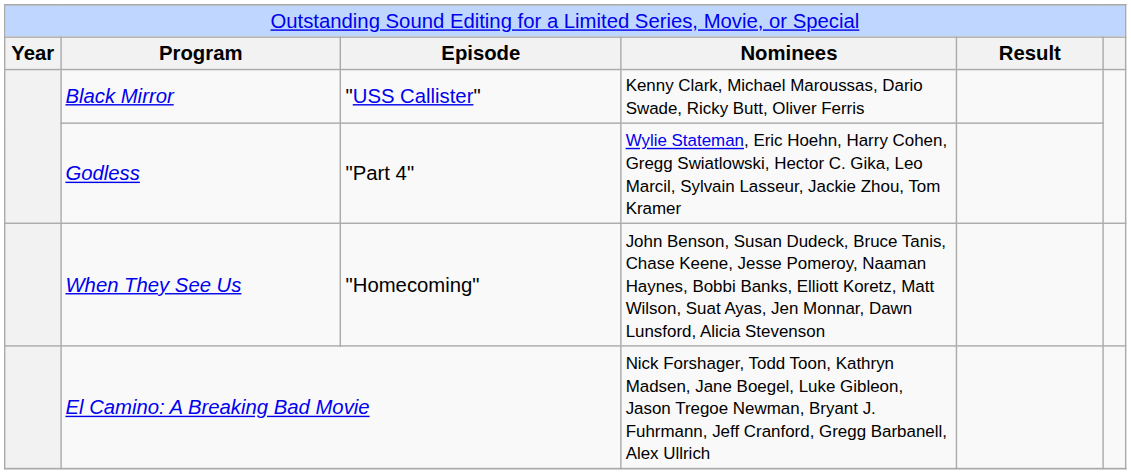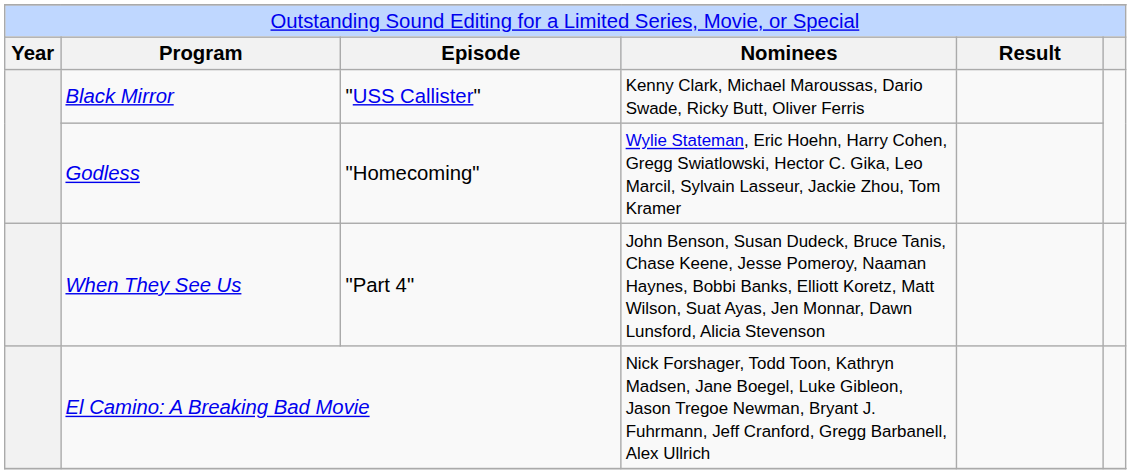 <table class="wikitable plainrowheaders" style="font-size: 90%" width=90%>
 <tr>
 </tr>
 <tr ---- bgcolor="#bfd7ff">
 <td colspan=6 align=center><a href='#'>Outstanding Sound Editing for a Limited Series, Movie, or Special</a></td>
 </tr>
 <tr ---- bgcolor="#ebf5ff">
 <th width="5%">Year</th>
 <th width="25%">Program</th>
 <th width="25%">Episode</th>
 <th width="30%">Nominees</th>
 <th width="13%">Result</th>
 <th width="5%"></th>
 </tr>
 <tr>
 <th scope=row rowspan="2"></th>
 <td><em><a href='#'>Black Mirror</a></em></td>
 <td>"<a href='#'>USS Callister</a>"</td>
 <td><small>Kenny Clark, Michael Maroussas, Dario Swade, Ricky Butt, Oliver Ferris</small></td>
 <td></td>
 <td rowspan="2"></td>
 </tr>
 <tr>
 <td><em><a href='#'>Godless</a></em></td>
-<td>"Part 4"</td>
+<td>"Homecoming"</td>
 <td><small><a href='#'>Wylie Stateman</a>, Eric Hoehn, Harry Cohen, Gregg Swiatlowski, Hector C. Gika, Leo Marcil, Sylvain Lasseur, Jackie Zhou, Tom Kramer</small></td>
 <td></td>
 </tr>
 <tr>
 <th scope=row></th>
 <td><em><a href='#'>When They See Us</a></em></td>
-<td>"Homecoming"</td>
+<td>"Part 4"</td>
 <td><small>John Benson, Susan Dudeck, Bruce Tanis, Chase Keene, Jesse Pomeroy, Naaman Haynes, Bobbi Banks, Elliott Koretz, Matt Wilson, Suat Ayas, Jen Monnar, Dawn Lunsford, Alicia Stevenson</small></td>
 <td></td>
 <td></td>
 </tr>
 <tr>
 <th scope=row></th>
 <td colspan="2"><em><a href='#'>El Camino: A Breaking Bad Movie</a></em></td>
 <td><small>Nick Forshager, Todd Toon, Kathryn Madsen, Jane Boegel, Luke Gibleon, Jason Tregoe Newman, Bryant J. Fuhrmann, Jeff Cranford, Gregg Barbanell, Alex Ullrich</small></td>
 <td></td>
 <td></td>
 </tr>
 <tr>
 </tr>
 </table>
